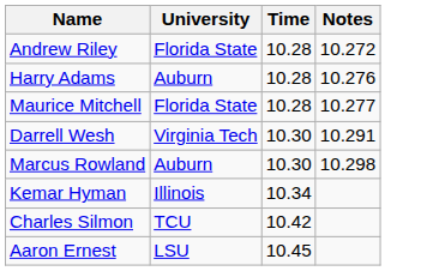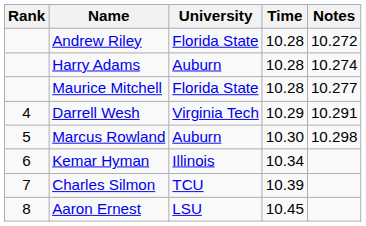 <table class="wikitable sortable" style="text-align:center">
 <tr>
+<th>Rank</th>
 <th>Name</th>
 <th>University</th>
 <th>Time</th>
 <th>Notes</th>
 </tr>
 <tr>
+<td></td>
 <td align=left><a href='#'>Andrew Riley</a> </td>
 <td align=left><a href='#'>Florida State</a></td>
 <td>10.28</td>
 <td>10.272</td>
 </tr>
 <tr>
+<td></td>
 <td align=left><a href='#'>Harry Adams</a></td>
 <td align=left><a href='#'>Auburn</a></td>
 <td>10.28</td>
-<td>10.276</td>
+<td>10.274</td>
 </tr>
 <tr>
+<td></td>
 <td align=left><a href='#'>Maurice Mitchell</a></td>
 <td align=left><a href='#'>Florida State</a></td>
 <td>10.28</td>
 <td>10.277</td>
 </tr>
 <tr>
+<td>4</td>
 <td align=left><a href='#'>Darrell Wesh</a></td>
 <td align=left><a href='#'>Virginia Tech</a></td>
-<td>10.30</td>
+<td>10.29</td>
 <td>10.291</td>
 </tr>
 <tr>
+<td>5</td>
 <td align=left><a href='#'>Marcus Rowland</a></td>
 <td align=left><a href='#'>Auburn</a></td>
 <td>10.30</td>
 <td>10.298</td>
 </tr>
 <tr>
+<td>6</td>
 <td align=left><a href='#'>Kemar Hyman</a> </td>
 <td align=left><a href='#'>Illinois</a></td>
 <td>10.34</td>
 <td></td>
 </tr>
 <tr>
+<td>7</td>
 <td align=left><a href='#'>Charles Silmon</a></td>
 <td align=left><a href='#'>TCU</a></td>
-<td>10.42</td>
+<td>10.39</td>
 <td></td>
 </tr>
 <tr>
+<td>8</td>
 <td align=left><a href='#'>Aaron Ernest</a></td>
 <td align=left><a href='#'>LSU</a></td>
 <td>10.45</td>
 <td></td>
 </tr>
 </table>
